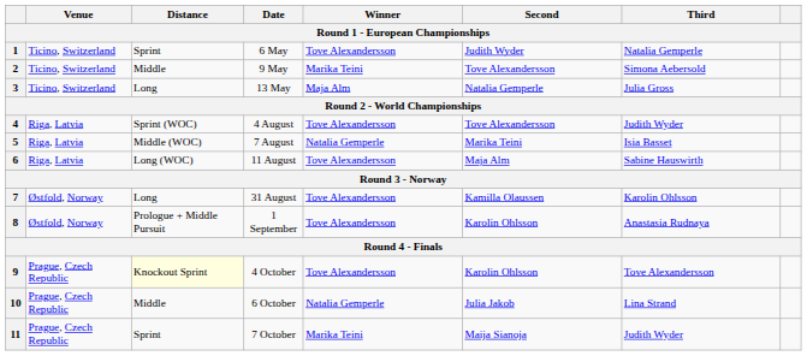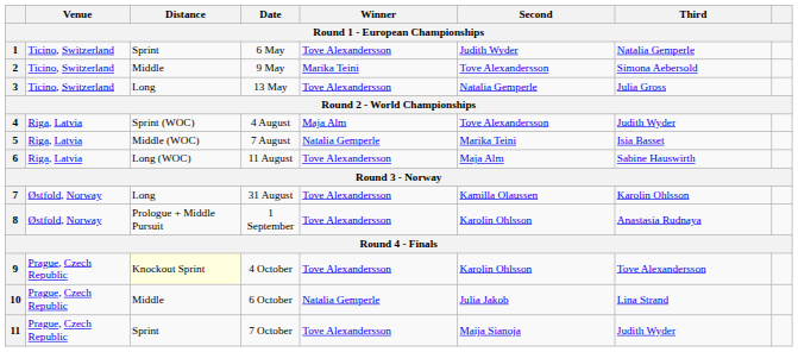 <table class="wikitable" style="font-size: 90%">
 <tr>
 <th width="20"></th>
 <th width="130">Venue</th>
 <th width="140">Distance</th>
 <th width="70">Date</th>
 <th width="200">Winner</th>
 <th width="200">Second</th>
 <th width="200">Third</th>
 <th width="20"></th>
 </tr>
 <tr>
 <th colspan="8">Round 1 - European Championships</th>
 </tr>
 <tr>
 <th>1</th>
 <td> <a href='#'>Ticino</a>, <a href='#'>Switzerland</a></td>
 <td>Sprint</td>
 <td align=center>6 May</td>
 <td> <a href='#'>Tove Alexandersson</a></td>
 <td> <a href='#'>Judith Wyder</a></td>
 <td> <a href='#'>Natalia Gemperle</a></td>
 <td></td>
 </tr>
 <tr>
 <th>2</th>
 <td> <a href='#'>Ticino</a>, <a href='#'>Switzerland</a></td>
 <td>Middle</td>
 <td align=center>9 May</td>
 <td> <a href='#'>Marika Teini</a></td>
 <td> <a href='#'>Tove Alexandersson</a></td>
 <td> <a href='#'>Simona Aebersold</a></td>
 <td></td>
 </tr>
 <tr>
 <th>3</th>
 <td> <a href='#'>Ticino</a>, <a href='#'>Switzerland</a></td>
 <td>Long</td>
 <td align=center>13 May</td>
-<td> <a href='#'>Maja Alm</a></td>
+<td> <a href='#'>Tove Alexandersson</a></td>
 <td> <a href='#'>Natalia Gemperle</a></td>
 <td> <a href='#'>Julia Gross</a></td>
 <td></td>
 </tr>
 <tr>
 <th colspan="8">Round 2 - World Championships</th>
 </tr>
 <tr>
 <th>4</th>
 <td> <a href='#'>Riga</a>, <a href='#'>Latvia</a></td>
 <td>Sprint (WOC)</td>
 <td align=center>4 August</td>
-<td> <a href='#'>Tove Alexandersson</a></td>
+<td> <a href='#'>Maja Alm</a></td>
 <td> <a href='#'>Tove Alexandersson</a></td>
 <td> <a href='#'>Judith Wyder</a></td>
 <td></td>
 </tr>
 <tr>
 <th>5</th>
 <td> <a href='#'>Riga</a>, <a href='#'>Latvia</a></td>
 <td>Middle (WOC)</td>
 <td align=center>7 August</td>
 <td> <a href='#'>Natalia Gemperle</a></td>
 <td> <a href='#'>Marika Teini</a></td>
 <td> <a href='#'>Isia Basset</a></td>
 <td></td>
 </tr>
 <tr>
 <th>6</th>
 <td> <a href='#'>Riga</a>, <a href='#'>Latvia</a></td>
 <td>Long (WOC)</td>
 <td align=center>11 August</td>
 <td> <a href='#'>Tove Alexandersson</a></td>
 <td> <a href='#'>Maja Alm</a></td>
 <td> <a href='#'>Sabine Hauswirth</a></td>
 <td></td>
 </tr>
 <tr>
 <th colspan="8">Round 3 - Norway</th>
 </tr>
 <tr>
 <th>7</th>
 <td> <a href='#'>Østfold</a>, <a href='#'>Norway</a></td>
 <td>Long</td>
 <td align=center>31 August</td>
 <td> <a href='#'>Tove Alexandersson</a></td>
 <td> <a href='#'>Kamilla Olaussen</a></td>
 <td> <a href='#'>Karolin Ohlsson</a></td>
 <td></td>
 </tr>
 <tr>
 <th>8</th>
 <td> <a href='#'>Østfold</a>, <a href='#'>Norway</a></td>
 <td>Prologue + Middle Pursuit</td>
 <td align=center>1 September</td>
 <td> <a href='#'>Tove Alexandersson</a></td>
 <td> <a href='#'>Karolin Ohlsson</a></td>
 <td> <a href='#'>Anastasia Rudnaya</a></td>
 <td></td>
 </tr>
 <tr>
 <th colspan="8">Round 4 - Finals</th>
 </tr>
 <tr>
 <th>9</th>
 <td> <a href='#'>Prague</a>, <a href='#'>Czech Republic</a></td>
 <td style="background: lightyellow;">Knockout Sprint</td>
 <td align=center>4 October</td>
 <td> <a href='#'>Tove Alexandersson</a></td>
 <td> <a href='#'>Karolin Ohlsson</a></td>
 <td> <a href='#'>Tove Alexandersson</a></td>
 <td></td>
 </tr>
 <tr>
 <th>10</th>
 <td> <a href='#'>Prague</a>, <a href='#'>Czech Republic</a></td>
 <td>Middle</td>
 <td align=center>6 October</td>
 <td> <a href='#'>Natalia Gemperle</a></td>
 <td> <a href='#'>Julia Jakob</a></td>
 <td> <a href='#'>Lina Strand</a></td>
 <td></td>
 </tr>
 <tr>
 <th>11</th>
 <td> <a href='#'>Prague</a>, <a href='#'>Czech Republic</a></td>
 <td>Sprint</td>
 <td align=center>7 October</td>
-<td> <a href='#'>Marika Teini</a></td>
+<td> <a href='#'>Tove Alexandersson</a></td>
 <td> <a href='#'>Maija Sianoja</a></td>
 <td> <a href='#'>Judith Wyder</a></td>
 <td></td>
 </tr>
 </table>
